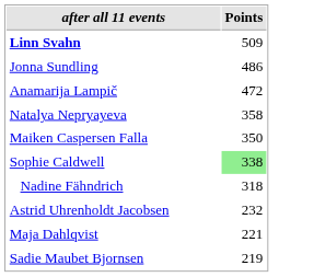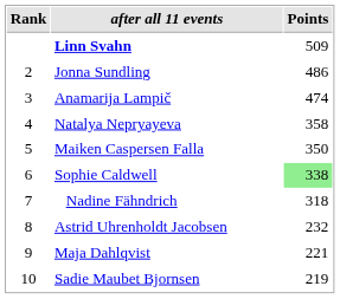 <table cellspacing="1" cellpadding="3" style="border:1px solid #AAAAAA;font-size:86%">
 <tr style="background-color: #E4E4E4;">
+<th style="border-bottom:1px solid #AAAAAA" width=10>Rank</th>
 <th style="border-bottom:1px solid #AAAAAA" width=200><em>after all 11 events</em></th>
 <th style="border-bottom:1px solid #AAAAAA" width=20 align=right>Points</th>
 </tr>
 <tr>
+<td align=center><strong><span>  </span></strong></td>
 <td> <strong><a href='#'>Linn Svahn</a></strong></td>
 <td align=right>509</td>
 </tr>
 <tr>
+<td align=center>2</td>
 <td> <a href='#'>Jonna Sundling</a></td>
 <td align=right>486</td>
 </tr>
 <tr>
+<td align=center>3</td>
 <td> <a href='#'>Anamarija Lampič</a></td>
-<td align=right>472</td>
+<td align=right>474</td>
 </tr>
 <tr>
+<td align=center>4</td>
 <td> <a href='#'>Natalya Nepryayeva</a></td>
 <td align=right>358</td>
 </tr>
 <tr>
+<td align=center>5</td>
 <td> <a href='#'>Maiken Caspersen Falla</a></td>
 <td align=right>350</td>
 </tr>
 <tr>
+<td align=center>6</td>
 <td> <a href='#'>Sophie Caldwell</a></td>
 <td align=right style="background: lightgreen;">338</td>
 </tr>
 <tr>
+<td align=center>7</td>
 <td>   <a href='#'>Nadine Fähndrich</a></td>
 <td align=right>318</td>
 </tr>
 <tr>
+<td align=center>8</td>
 <td> <a href='#'>Astrid Uhrenholdt Jacobsen</a></td>
 <td align=right>232</td>
 </tr>
 <tr>
+<td align=center>9</td>
 <td> <a href='#'>Maja Dahlqvist</a></td>
 <td align=right>221</td>
 </tr>
 <tr>
+<td align=center>10</td>
 <td> <a href='#'>Sadie Maubet Bjornsen</a></td>
 <td align=right>219</td>
 </tr>
 </table>
